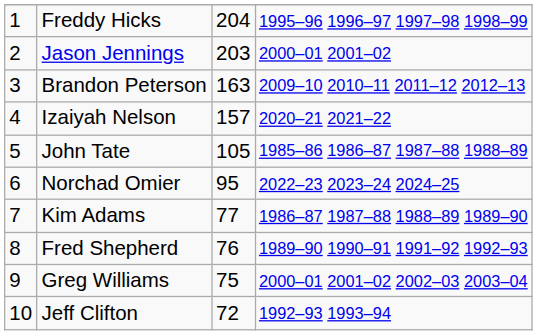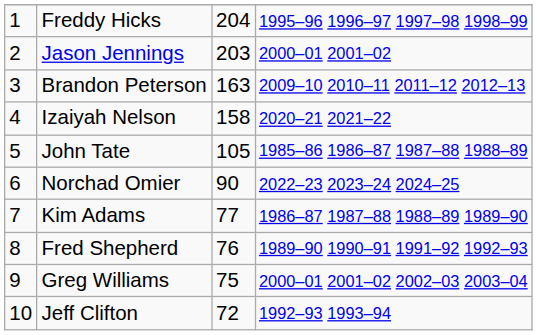 <table class="wikitable">
 <tr>
 </tr>
 <tr>
 <td>1</td>
 <td>Freddy Hicks</td>
 <td>204</td>
 <td style="font-size:80%;"><a href='#'>1995–96</a> <a href='#'>1996–97</a> <a href='#'>1997–98</a> <a href='#'>1998–99</a></td>
 </tr>
 <tr>
 <td>2</td>
 <td><a href='#'>Jason Jennings</a></td>
 <td>203</td>
 <td style="font-size:80%;"><a href='#'>2000–01</a> <a href='#'>2001–02</a></td>
 </tr>
 <tr>
 <td>3</td>
 <td>Brandon Peterson</td>
 <td>163</td>
 <td style="font-size:80%;"><a href='#'>2009–10</a> <a href='#'>2010–11</a> <a href='#'>2011–12</a> <a href='#'>2012–13</a></td>
 </tr>
 <tr>
 <td>4</td>
 <td>Izaiyah Nelson</td>
-<td>157</td>
+<td>158</td>
 <td style="font-size:80%;"><a href='#'>2020–21</a> <a href='#'>2021–22</a></td>
 </tr>
 <tr>
 <td>5</td>
 <td>John Tate</td>
 <td>105</td>
 <td style="font-size:80%;"><a href='#'>1985–86</a> <a href='#'>1986–87</a> <a href='#'>1987–88</a> <a href='#'>1988–89</a></td>
 </tr>
 <tr>
 <td>6</td>
 <td>Norchad Omier</td>
-<td>95</td>
+<td>90</td>
 <td style="font-size:80%;"><a href='#'>2022–23</a> <a href='#'>2023–24</a> <a href='#'>2024–25</a></td>
 </tr>
 <tr>
 <td>7</td>
 <td>Kim Adams</td>
 <td>77</td>
 <td style="font-size:80%;"><a href='#'>1986–87</a> <a href='#'>1987–88</a> <a href='#'>1988–89</a> <a href='#'>1989–90</a></td>
 </tr>
 <tr>
 <td>8</td>
 <td>Fred Shepherd</td>
 <td>76</td>
 <td style="font-size:80%;"><a href='#'>1989–90</a> <a href='#'>1990–91</a> <a href='#'>1991–92</a> <a href='#'>1992–93</a></td>
 </tr>
 <tr>
 <td>9</td>
 <td>Greg Williams</td>
 <td>75</td>
 <td style="font-size:80%;"><a href='#'>2000–01</a> <a href='#'>2001–02</a> <a href='#'>2002–03</a> <a href='#'>2003–04</a></td>
 </tr>
 <tr>
 <td>10</td>
 <td>Jeff Clifton</td>
 <td>72</td>
 <td style="font-size:80%;"><a href='#'>1992–93</a> <a href='#'>1993–94</a></td>
 </tr>
 </table>
